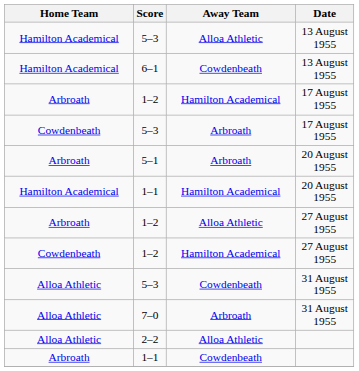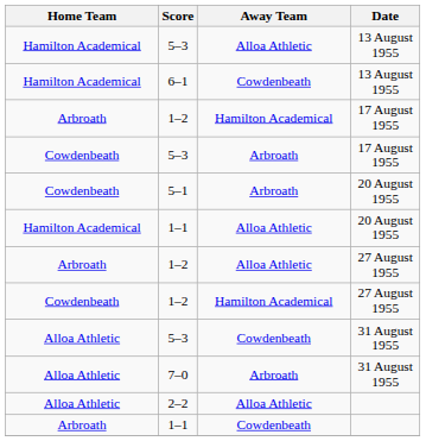 <table class="wikitable" style="text-align:center;">
 <tr>
 <th width=175>Home Team</th>
 <th width=20>Score</th>
 <th width=175>Away Team</th>
 <th width= 75>Date</th>
 </tr>
 <tr>
 <td><a href='#'>Hamilton Academical</a></td>
 <td>5–3</td>
 <td><a href='#'>Alloa Athletic</a></td>
 <td>13 August 1955</td>
 </tr>
 <tr>
 <td><a href='#'>Hamilton Academical</a></td>
 <td>6–1</td>
 <td><a href='#'>Cowdenbeath</a></td>
 <td>13 August 1955</td>
 </tr>
 <tr>
 <td><a href='#'>Arbroath</a></td>
 <td>1–2</td>
 <td><a href='#'>Hamilton Academical</a></td>
 <td>17 August 1955</td>
 </tr>
 <tr>
 <td><a href='#'>Cowdenbeath</a></td>
 <td>5–3</td>
 <td><a href='#'>Arbroath</a></td>
 <td>17 August 1955</td>
 </tr>
 <tr>
-<td><a href='#'>Arbroath</a></td>
+<td><a href='#'>Cowdenbeath</a></td>
 <td>5–1</td>
 <td><a href='#'>Arbroath</a></td>
 <td>20 August 1955</td>
 </tr>
 <tr>
 <td><a href='#'>Hamilton Academical</a></td>
 <td>1–1</td>
-<td><a href='#'>Hamilton Academical</a></td>
+<td><a href='#'>Alloa Athletic</a></td>
 <td>20 August 1955</td>
 </tr>
 <tr>
 <td><a href='#'>Arbroath</a></td>
 <td>1–2</td>
 <td><a href='#'>Alloa Athletic</a></td>
 <td>27 August 1955</td>
 </tr>
 <tr>
 <td><a href='#'>Cowdenbeath</a></td>
 <td>1–2</td>
 <td><a href='#'>Hamilton Academical</a></td>
 <td>27 August 1955</td>
 </tr>
 <tr>
 <td><a href='#'>Alloa Athletic</a></td>
 <td>5–3</td>
 <td><a href='#'>Cowdenbeath</a></td>
 <td>31 August 1955</td>
 </tr>
 <tr>
 <td><a href='#'>Alloa Athletic</a></td>
 <td>7–0</td>
 <td><a href='#'>Arbroath</a></td>
 <td>31 August 1955</td>
 </tr>
 <tr>
 <td><a href='#'>Alloa Athletic</a></td>
 <td>2–2</td>
 <td><a href='#'>Alloa Athletic</a></td>
 <td></td>
 </tr>
 <tr>
 <td><a href='#'>Arbroath</a></td>
 <td>1–1</td>
 <td><a href='#'>Cowdenbeath</a></td>
 <td></td>
 </tr>
 <tr>
 </tr>
 </table>
